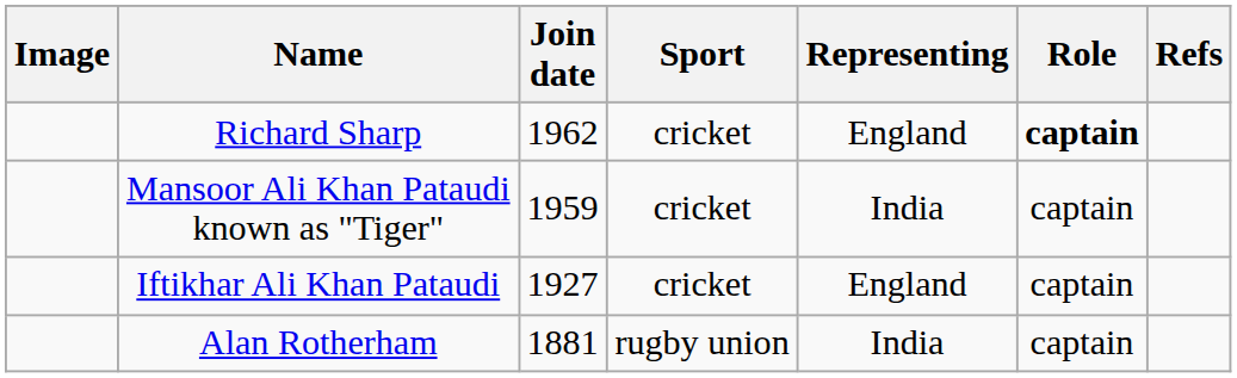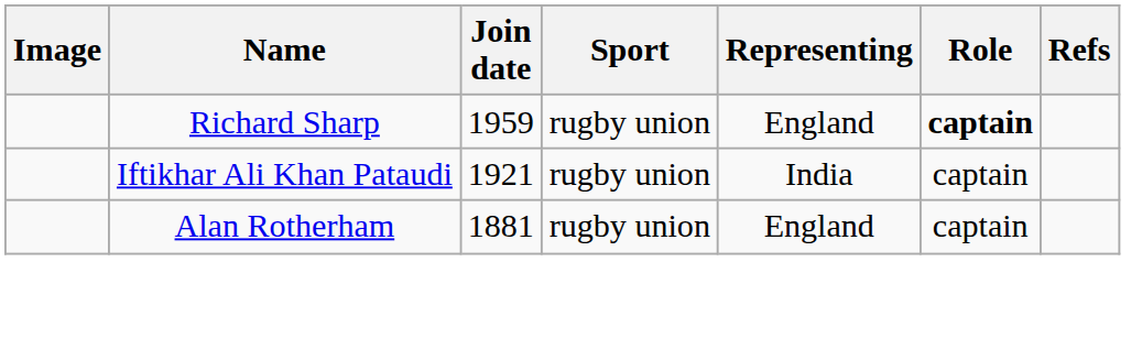 <table class="wikitable sortable" style="text-align:center; border:none;">
 <tr>
 <th class="unsortable">Image</th>
 <th>Name</th>
 <th>Join<br>date</th>
 <th>Sport</th>
 <th>Representing</th>
 <th>Role</th>
 <th>Refs</th>
 </tr>
 <tr>
 <td></td>
 <td><a href='#'>Richard Sharp</a></td>
-<td>1962</td>
-<td>cricket</td>
+<td>1959</td>
+<td>rugby union</td>
 <td>England</td>
 <td><strong>captain</strong></td>
 <td></td>
 </tr>
 <tr>
 <td></td>
-<td><a href='#'>Mansoor Ali Khan Pataudi</a><br>known as "Tiger"</td>
-<td>1959</td>
-<td>cricket</td>
+<td><a href='#'>Iftikhar Ali Khan Pataudi</a></td>
+<td>1921</td>
+<td>rugby union</td>
 <td>India</td>
-<td>captain</td>
-<td></td>
-</tr>
-<tr>
-<td></td>
-<td><a href='#'>Iftikhar Ali Khan Pataudi</a></td>
-<td>1927</td>
-<td>cricket</td>
-<td>England</td>
 <td>captain</td>
 <td></td>
 </tr>
 <tr>
 <td></td>
 <td><a href='#'>Alan Rotherham</a></td>
 <td>1881</td>
 <td>rugby union</td>
-<td>India</td>
+<td>England</td>
 <td>captain</td>
 <td></td>
 </tr>
 </table>
